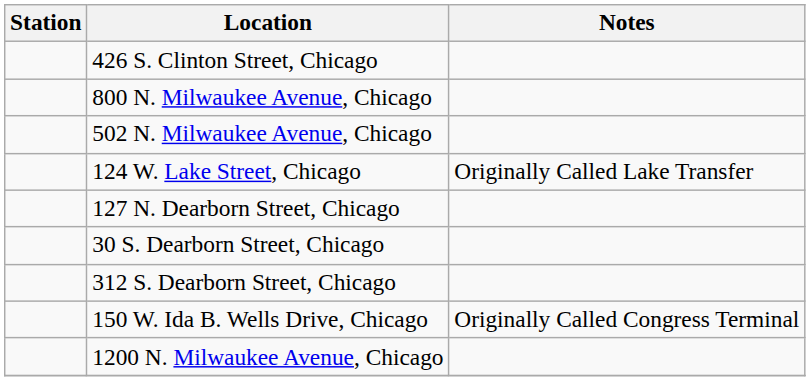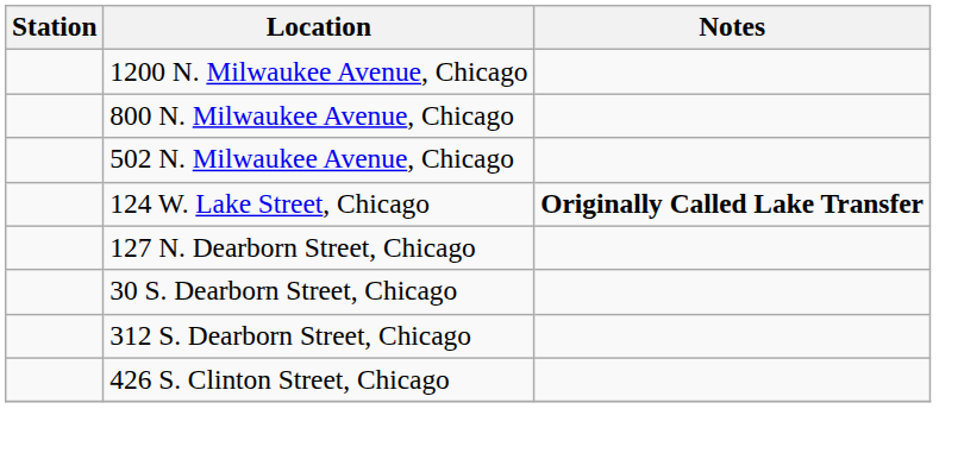 <table class="wikitable">
 <tr>
 <th>Station</th>
 <th>Location</th>
 <th>Notes</th>
 </tr>
 <tr>
-<td> </td>
-<td>426 S. Clinton Street, Chicago</td>
+<td></td>
+<td>1200 N. <a href='#'>Milwaukee Avenue</a>, Chicago</td>
 <td></td>
 </tr>
 <tr>
 <td></td>
 <td>800 N. <a href='#'>Milwaukee Avenue</a>, Chicago</td>
 <td></td>
 </tr>
 <tr>
 <td></td>
 <td>502 N. <a href='#'>Milwaukee Avenue</a>, Chicago</td>
 <td></td>
 </tr>
 <tr>
 <td> </td>
 <td>124 W. <a href='#'>Lake Street</a>, Chicago</td>
-<td>Originally Called Lake Transfer</td>
+<td><strong>Originally Called Lake Transfer</strong></td>
 </tr>
 <tr>
 <td></td>
 <td>127 N. Dearborn Street, Chicago</td>
 <td></td>
 </tr>
 <tr>
 <td></td>
 <td>30 S. Dearborn Street, Chicago</td>
 <td></td>
 </tr>
 <tr>
 <td> </td>
 <td>312 S. Dearborn Street, Chicago</td>
 <td></td>
 </tr>
 <tr>
 <td> </td>
-<td>150 W. Ida B. Wells Drive, Chicago</td>
-<td>Originally Called Congress Terminal</td>
-</tr>
-<tr>
-<td></td>
-<td>1200 N. <a href='#'>Milwaukee Avenue</a>, Chicago</td>
+<td>426 S. Clinton Street, Chicago</td>
 <td></td>
 </tr>
 <tr>
 </tr>
 </table>
